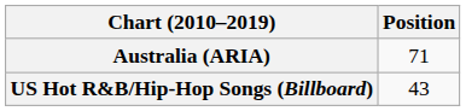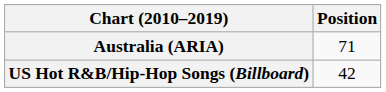 <table class="wikitable plainrowheaders sortable" style="text-align:center;">
 <tr>
 <th scope="col">Chart (2010–2019)</th>
 <th scope="col">Position</th>
 </tr>
 <tr>
 <th scope="row">Australia (ARIA)</th>
 <td>71</td>
 </tr>
 <tr>
 <th scope="row">US Hot R&B/Hip-Hop Songs (<em>Billboard</em>)</th>
-<td>43</td>
+<td>42</td>
 </tr>
 </table>
